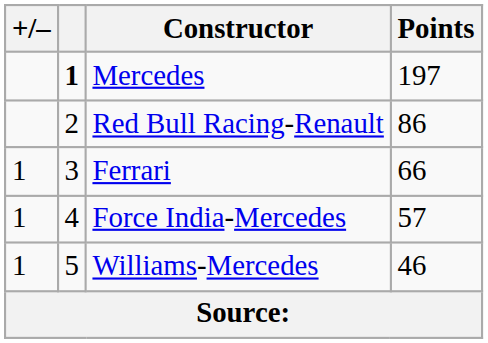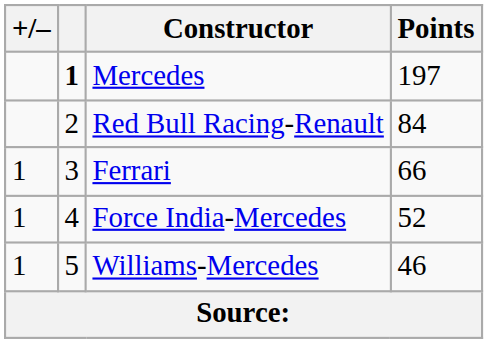 <table class="wikitable" style="font-size: 85%;">
 <tr>
 <th scope="col">+/–</th>
 <th scope="col"></th>
 <th scope="col">Constructor</th>
 <th scope="col">Points</th>
 </tr>
 <tr>
 <td></td>
 <td align="center"><strong>1</strong></td>
 <td> <a href='#'>Mercedes</a></td>
 <td>197</td>
 </tr>
 <tr>
 <td></td>
 <td align="center">2</td>
 <td> <a href='#'>Red Bull Racing</a>-<a href='#'>Renault</a></td>
-<td>86</td>
+<td>84</td>
 </tr>
 <tr>
 <td> 1</td>
 <td align="center">3</td>
 <td> <a href='#'>Ferrari</a></td>
 <td>66</td>
 </tr>
 <tr>
 <td> 1</td>
 <td align="center">4</td>
 <td> <a href='#'>Force India</a>-<a href='#'>Mercedes</a></td>
-<td>57</td>
+<td>52</td>
 </tr>
 <tr>
 <td> 1</td>
 <td align="center">5</td>
 <td> <a href='#'>Williams</a>-<a href='#'>Mercedes</a></td>
 <td>46</td>
 </tr>
 <tr>
 <th colspan=4>Source:</th>
 </tr>
 </table>
